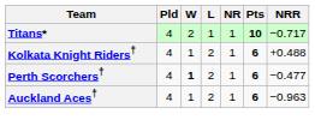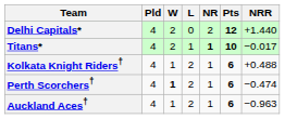 <table class="wikitable plainrowheaders" style="text-align:center;">
 <tr>
 <th scope="col" style="width:200px;">Team</th>
 <th scope="col" style="width:20px;" abbr="Played">Pld</th>
 <th scope="col" style="width:20px;" abbr="Won">W</th>
 <th scope="col" style="width:20px;" abbr="Lost">L</th>
 <th scope="col" style="width:20px;" abbr="No result">NR</th>
 <th scope="col" style="width:20px;" abbr="Points">Pts</th>
 <th scope="col" style="width:40px;" abbr="Net run rate">NRR</th>
 </tr>
 <tr style="background:#cfc;">
+<th scope="row" style="text-align:left;"><a href='#'>Delhi Capitals</a>*</th>
+<td>4</td>
+<td>2</td>
+<td>0</td>
+<td>2</td>
+<td><strong>12</strong></td>
+<td>+1.440</td>
+</tr>
+<tr style="background:#cfc;">
 <th scope="row" style="text-align:left;"><a href='#'>Titans</a>*</th>
 <td>4</td>
 <td>2</td>
 <td>1</td>
-<td>1</td>
+<td><strong>1</strong></td>
 <td><strong>10</strong></td>
-<td>−0.717</td>
+<td>−0.017</td>
 </tr>
 <tr style="background:#f9f9f9;">
 <th scope="row" style="text-align:left;"><a href='#'>Kolkata Knight Riders</a><sup>†</sup></th>
 <td>4</td>
 <td>1</td>
 <td>2</td>
 <td>1</td>
 <td><strong>6</strong></td>
 <td>+0.488</td>
 </tr>
 <tr style="background:#f9f9f9;">
 <th scope="row" style="text-align:left;"><a href='#'>Perth Scorchers</a><sup>†</sup></th>
 <td>4</td>
 <td><strong>1</strong></td>
 <td>2</td>
 <td>1</td>
 <td><strong>6</strong></td>
-<td>−0.477</td>
+<td>−0.474</td>
 </tr>
 <tr style="background:#f9f9f9;">
 <th scope="row" style="text-align:left;"><a href='#'>Auckland Aces</a><sup>†</sup></th>
 <td>4</td>
 <td>1</td>
 <td>2</td>
 <td>1</td>
 <td><strong>6</strong></td>
 <td>−0.963</td>
 </tr>
 </table>
